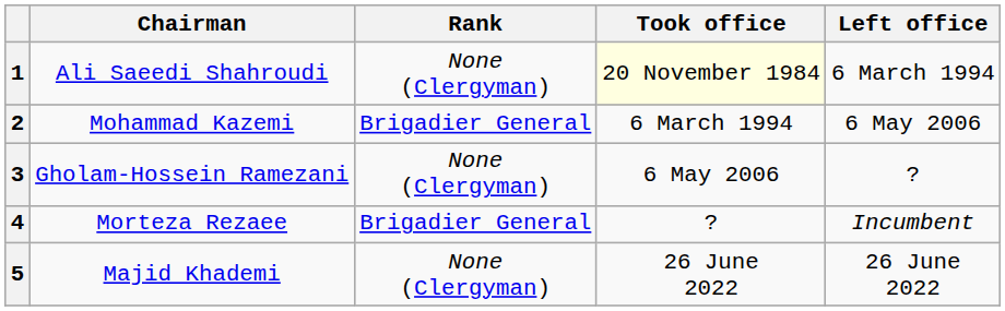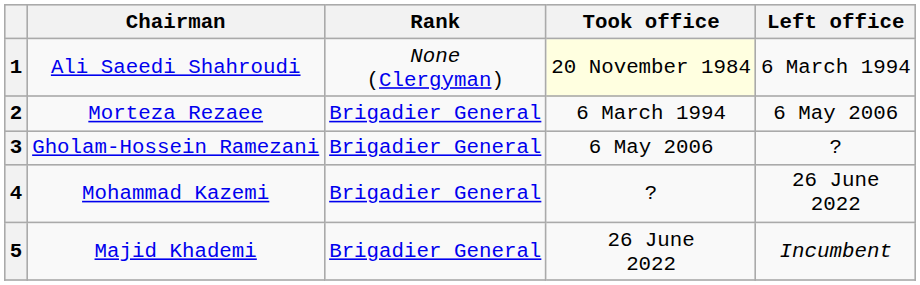 <table class="wikitable" style="text-align:center">
 <tr>
 <th></th>
 <th>Chairman</th>
 <th>Rank</th>
 <th>Took office</th>
 <th>Left office</th>
 </tr>
 <tr>
 <th>1</th>
 <td><a href='#'>Ali Saeedi Shahroudi</a></td>
 <td><em>None</em><br>(<a href='#'>Clergyman</a>)</td>
 <td style="background: lightyellow;">20 November 1984</td>
 <td>6 March 1994</td>
 </tr>
 <tr>
 <th>2</th>
-<td><a href='#'>Mohammad Kazemi</a></td>
+<td><a href='#'>Morteza Rezaee</a></td>
 <td> <a href='#'>Brigadier General</a></td>
 <td>6 March 1994</td>
 <td>6 May 2006</td>
 </tr>
 <tr>
 <th>3</th>
 <td><a href='#'>Gholam-Hossein Ramezani</a></td>
-<td><em>None</em><br>(<a href='#'>Clergyman</a>)</td>
+<td> <a href='#'>Brigadier General</a></td>
 <td>6 May 2006</td>
 <td>?</td>
 </tr>
 <tr>
 <th>4</th>
-<td><a href='#'>Morteza Rezaee</a></td>
+<td><a href='#'>Mohammad Kazemi</a></td>
 <td> <a href='#'>Brigadier General</a></td>
 <td>?</td>
-<td><em>Incumbent</em></td>
+<td>26 June<br>2022</td>
 </tr>
 <tr>
 <th>5</th>
 <td><a href='#'>Majid Khademi</a></td>
-<td><em>None</em><br>(<a href='#'>Clergyman</a>)</td>
+<td> <a href='#'>Brigadier General</a></td>
 <td>26 June<br>2022</td>
-<td>26 June<br>2022</td>
+<td><em>Incumbent</em></td>
 </tr>
 </table>
